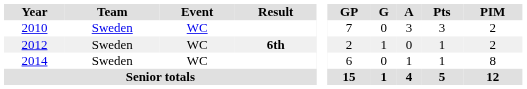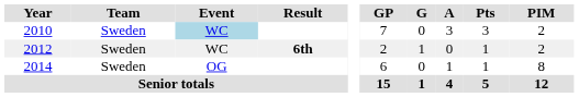 <table border="0" cellpadding="1" cellspacing="0" style="text-align:center; width:40em">
 <tr ALIGN="center" bgcolor="#e0e0e0">
 <th>Year</th>
 <th>Team</th>
 <th>Event</th>
 <th>Result</th>
 <th rowspan="99" bgcolor="#ffffff"> </th>
 <th>GP</th>
 <th>G</th>
 <th>A</th>
 <th>Pts</th>
 <th>PIM</th>
 </tr>
 <tr>
 <td><a href='#'>2010</a></td>
 <td><a href='#'>Sweden</a></td>
-<td><a href='#'>WC</a></td>
+<td style="background: lightblue;"><a href='#'>WC</a></td>
 <td></td>
 <td>7</td>
 <td>0</td>
 <td>3</td>
 <td>3</td>
 <td>2</td>
 </tr>
 <tr bgcolor="#f0f0f0">
 <td><a href='#'>2012</a></td>
 <td>Sweden</td>
 <td>WC</td>
 <td><strong>6th</strong></td>
 <td>2</td>
 <td>1</td>
 <td>0</td>
 <td>1</td>
 <td>2</td>
 </tr>
 <tr>
 <td><a href='#'>2014</a></td>
 <td>Sweden</td>
-<td>WC</td>
+<td><a href='#'>OG</a></td>
 <td></td>
 <td>6</td>
 <td>0</td>
 <td>1</td>
 <td>1</td>
 <td>8</td>
 </tr>
 <tr bgcolor="#e0e0e0">
 <th colspan="4">Senior totals</th>
 <th>15</th>
 <th>1</th>
 <th>4</th>
 <th>5</th>
 <th>12</th>
 </tr>
 </table>
